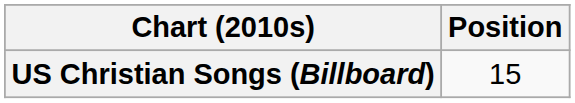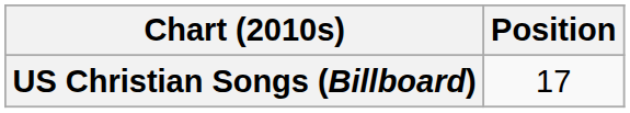 <table class="wikitable plainrowheaders" style="text-align:center">
 <tr>
 <th scope="col">Chart (2010s)</th>
 <th scope="col">Position</th>
 </tr>
 <tr>
 <th scope="row">US Christian Songs (<em>Billboard</em>)</th>
-<td>15</td>
+<td>17</td>
 </tr>
 </table>
